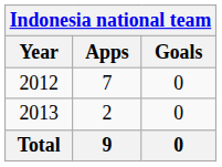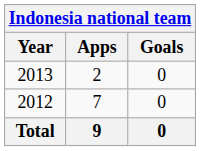 <table class="wikitable" style="text-align:center">
 <tr>
 <th colspan=3><a href='#'>Indonesia national team</a></th>
 </tr>
 <tr>
 <th>Year</th>
 <th>Apps</th>
 <th>Goals</th>
 </tr>
 <tr>
-<td>2012</td>
-<td>7</td>
+<td>2013</td>
+<td>2</td>
 <td>0</td>
 </tr>
 <tr>
-<td>2013</td>
-<td>2</td>
+<td>2012</td>
+<td>7</td>
 <td>0</td>
 </tr>
 <tr>
 <th>Total</th>
 <th>9</th>
 <th>0</th>
 </tr>
 </table>
